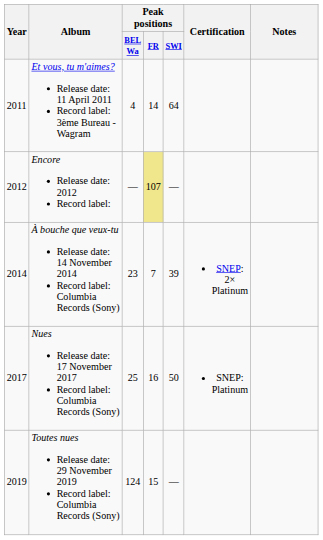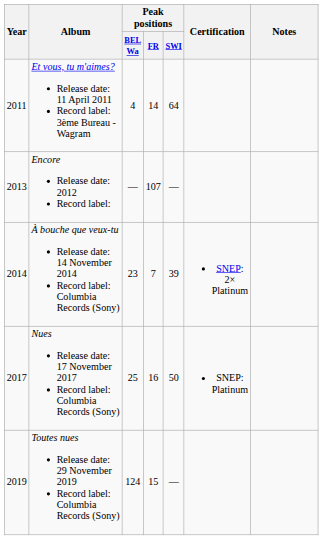 <table class="wikitable">
 <tr>
 <th rowspan="2" style="text-align:center; width:10px;">Year</th>
 <th rowspan="2" style="text-align:center; width:140px;">Album</th>
 <th style="text-align:center;" colspan="3">Peak positions</th>
 <th rowspan="2" style="text-align:center; width:40px;">Certification</th>
 <th rowspan="2" style="text-align:center; width:100px;">Notes</th>
 </tr>
 <tr>
 <th width="20"><small><a href='#'>BEL <br>Wa</a></small><br></th>
 <th width="20"><small><a href='#'>FR</a></small><br></th>
 <th width="20"><small><a href='#'>SWI</a></small><br></th>
 </tr>
 <tr>
 <td style="text-align:center;">2011</td>
 <td><em><a href='#'>Et vous, tu m'aimes?</a></em><br><ul><li>Release date: 11 April 2011</li><li>Record label: 3ème Bureau - Wagram</li></ul></td>
 <td style="text-align:center;">4</td>
 <td style="text-align:center;">14</td>
 <td style="text-align:center;">64</td>
 <td style="text-align:center;"></td>
 <td></td>
 </tr>
 <tr>
-<td style="text-align:center;">2012</td>
+<td style="text-align:center;">2013</td>
 <td><em>Encore</em><br><ul><li>Release date: 2012</li><li>Record label:</li></ul></td>
 <td style="text-align:center;">—</td>
-<td style="background: khaki; text-align:center;">107</td>
+<td style="text-align:center;">107</td>
 <td style="text-align:center;">—</td>
 <td style="text-align:center;"></td>
 <td></td>
 </tr>
 <tr>
 <td style="text-align:center;">2014</td>
 <td><em>À bouche que veux-tu</em><br><ul><li>Release date: 14 November 2014</li><li>Record label: Columbia Records (Sony)</li></ul></td>
 <td style="text-align:center;">23</td>
 <td style="text-align:center;">7</td>
 <td style="text-align:center;">39</td>
 <td style="text-align:center;"><br><ul><li><a href='#'>SNEP</a>:<br>2× Platinum</li></ul></td>
 <td></td>
 </tr>
 <tr>
 <td style="text-align:center;">2017</td>
 <td><em>Nues</em><br><ul><li>Release date: 17 November 2017</li><li>Record label: Columbia Records (Sony)</li></ul></td>
 <td style="text-align:center;">25</td>
 <td style="text-align:center;">16</td>
 <td style="text-align:center;">50</td>
 <td style="text-align:center;"><br><ul><li>SNEP:<br>Platinum</li></ul></td>
 <td></td>
 </tr>
 <tr>
 <td style="text-align:center;">2019</td>
 <td><em>Toutes nues</em><br><ul><li>Release date: 29 November 2019</li><li>Record label: Columbia Records (Sony)</li></ul></td>
 <td style="text-align:center;">124</td>
 <td style="text-align:center;">15<br></td>
 <td style="text-align:center;">—</td>
 <td style="text-align:center;"></td>
 <td></td>
 </tr>
 </table>
